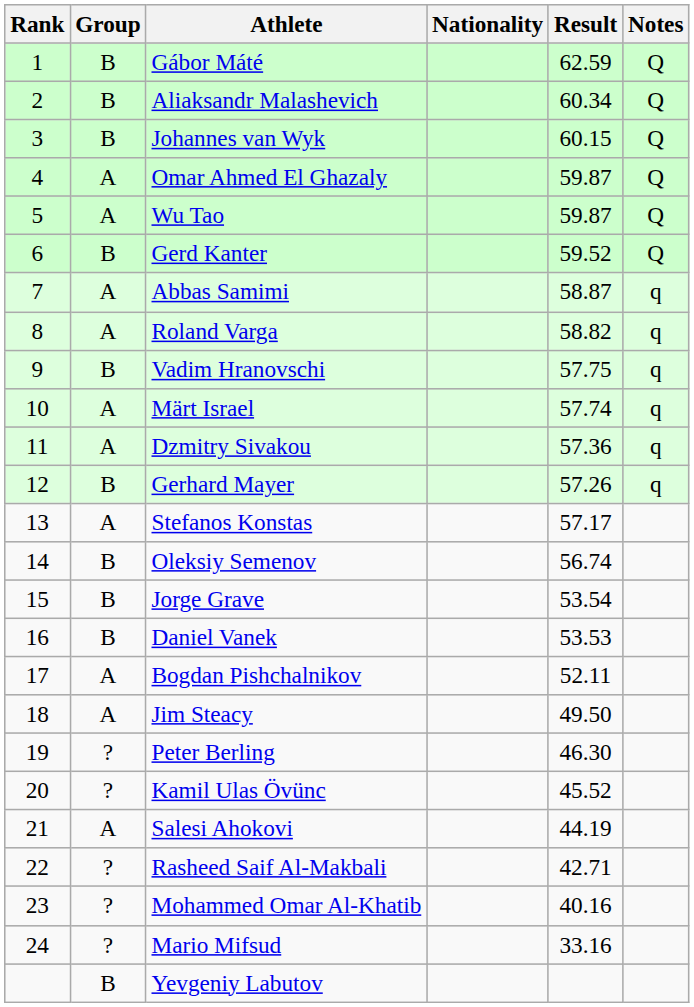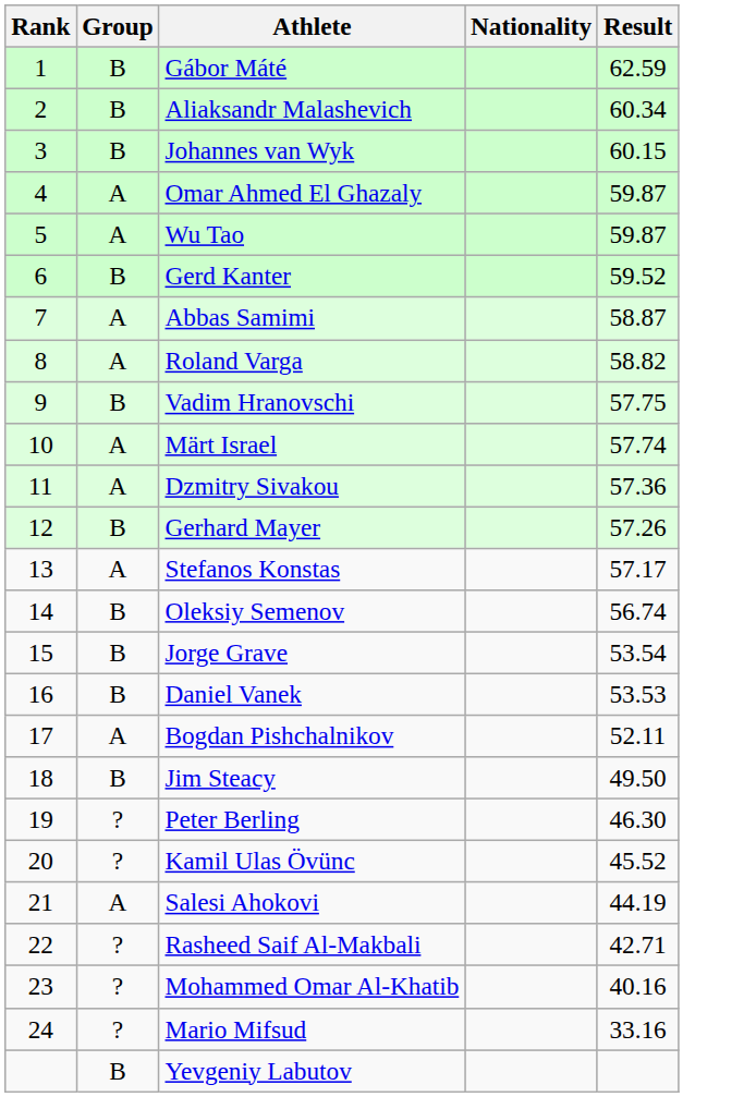 <table class="wikitable sortable" style="text-align:center;font-size:95%">
 <tr>
 <th>Rank</th>
 <th>Group</th>
 <th>Athlete</th>
 <th>Nationality</th>
 <th>Result</th>
-<th>Notes</th>
 </tr>
 <tr bgcolor=ccffcc>
 <td>1</td>
 <td>B</td>
 <td align="left"><a href='#'>Gábor Máté</a></td>
 <td align=left></td>
 <td>62.59</td>
-<td>Q</td>
 </tr>
 <tr bgcolor=ccffcc>
 <td>2</td>
 <td>B</td>
 <td align="left"><a href='#'>Aliaksandr Malashevich</a></td>
 <td align=left></td>
 <td>60.34</td>
-<td>Q</td>
 </tr>
 <tr bgcolor=ccffcc>
 <td>3</td>
 <td>B</td>
 <td align="left"><a href='#'>Johannes van Wyk</a></td>
 <td align=left></td>
 <td>60.15</td>
-<td>Q</td>
 </tr>
 <tr bgcolor=ccffcc>
 <td>4</td>
 <td>A</td>
 <td align="left"><a href='#'>Omar Ahmed El Ghazaly</a></td>
 <td align=left></td>
 <td>59.87</td>
-<td>Q</td>
 </tr>
 <tr bgcolor=ccffcc>
 <td>5</td>
 <td>A</td>
 <td align="left"><a href='#'>Wu Tao</a></td>
 <td align=left></td>
 <td>59.87</td>
-<td>Q</td>
 </tr>
 <tr bgcolor=ccffcc>
 <td>6</td>
 <td>B</td>
 <td align="left"><a href='#'>Gerd Kanter</a></td>
 <td align=left></td>
 <td>59.52</td>
-<td>Q</td>
 </tr>
 <tr bgcolor=ddffdd>
 <td>7</td>
 <td>A</td>
 <td align="left"><a href='#'>Abbas Samimi</a></td>
 <td align=left></td>
 <td>58.87</td>
-<td>q</td>
 </tr>
 <tr bgcolor=ddffdd>
 <td>8</td>
 <td>A</td>
 <td align="left"><a href='#'>Roland Varga</a></td>
 <td align=left></td>
 <td>58.82</td>
-<td>q</td>
 </tr>
 <tr bgcolor=ddffdd>
 <td>9</td>
 <td>B</td>
 <td align="left"><a href='#'>Vadim Hranovschi</a></td>
 <td align=left></td>
 <td>57.75</td>
-<td>q</td>
 </tr>
 <tr bgcolor=ddffdd>
 <td>10</td>
 <td>A</td>
 <td align="left"><a href='#'>Märt Israel</a></td>
 <td align=left></td>
 <td>57.74</td>
-<td>q</td>
 </tr>
 <tr bgcolor=ddffdd>
 <td>11</td>
 <td>A</td>
 <td align="left"><a href='#'>Dzmitry Sivakou</a></td>
 <td align=left></td>
 <td>57.36</td>
-<td>q</td>
 </tr>
 <tr bgcolor=ddffdd>
 <td>12</td>
 <td>B</td>
 <td align="left"><a href='#'>Gerhard Mayer</a></td>
 <td align=left></td>
 <td>57.26</td>
-<td>q</td>
 </tr>
 <tr>
 <td>13</td>
 <td>A</td>
 <td align="left"><a href='#'>Stefanos Konstas</a></td>
 <td align=left></td>
 <td>57.17</td>
-<td></td>
 </tr>
 <tr>
 <td>14</td>
 <td>B</td>
 <td align="left"><a href='#'>Oleksiy Semenov</a></td>
 <td align=left></td>
 <td>56.74</td>
-<td></td>
 </tr>
 <tr>
 <td>15</td>
 <td>B</td>
 <td align="left"><a href='#'>Jorge Grave</a></td>
 <td align=left></td>
 <td>53.54</td>
-<td></td>
 </tr>
 <tr>
 <td>16</td>
 <td>B</td>
 <td align="left"><a href='#'>Daniel Vanek</a></td>
 <td align=left></td>
 <td>53.53</td>
-<td></td>
 </tr>
 <tr>
 <td>17</td>
 <td>A</td>
 <td align="left"><a href='#'>Bogdan Pishchalnikov</a></td>
 <td align=left></td>
 <td>52.11</td>
-<td></td>
 </tr>
 <tr>
 <td>18</td>
-<td>A</td>
+<td>B</td>
 <td align="left"><a href='#'>Jim Steacy</a></td>
 <td align=left></td>
 <td>49.50</td>
-<td></td>
 </tr>
 <tr>
 <td>19</td>
 <td>?</td>
 <td align="left"><a href='#'>Peter Berling</a></td>
 <td align=left></td>
 <td>46.30</td>
-<td></td>
 </tr>
 <tr>
 <td>20</td>
 <td>?</td>
 <td align="left"><a href='#'>Kamil Ulas Övünc</a></td>
 <td align=left></td>
 <td>45.52</td>
-<td></td>
 </tr>
 <tr>
 <td>21</td>
 <td>A</td>
 <td align="left"><a href='#'>Salesi Ahokovi</a></td>
 <td align=left></td>
 <td>44.19</td>
-<td></td>
 </tr>
 <tr>
 <td>22</td>
 <td>?</td>
 <td align="left"><a href='#'>Rasheed Saif Al-Makbali</a></td>
 <td align=left></td>
 <td>42.71</td>
-<td></td>
 </tr>
 <tr>
 <td>23</td>
 <td>?</td>
 <td align="left"><a href='#'>Mohammed Omar Al-Khatib</a></td>
 <td align=left></td>
 <td>40.16</td>
-<td></td>
 </tr>
 <tr>
 <td>24</td>
 <td>?</td>
 <td align="left"><a href='#'>Mario Mifsud</a></td>
 <td align=left></td>
 <td>33.16</td>
-<td></td>
 </tr>
 <tr>
 <td></td>
 <td>B</td>
 <td align="left"><a href='#'>Yevgeniy Labutov</a></td>
 <td align=left></td>
 <td></td>
-<td></td>
 </tr>
 </table>
